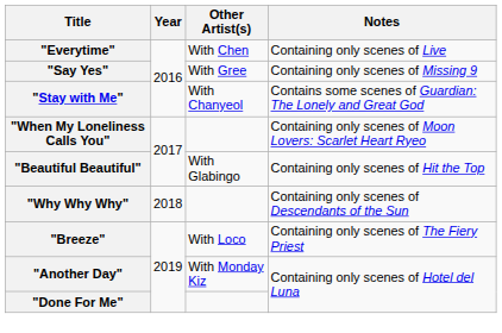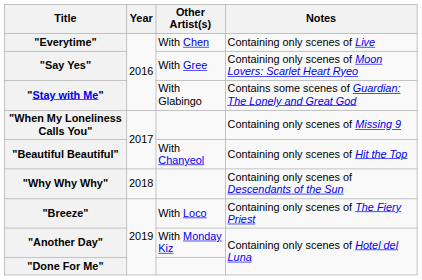 <table class="wikitable plainrowheaders">
 <tr>
 <th>Title</th>
 <th>Year</th>
 <th>Other Artist(s)</th>
 <th>Notes</th>
 </tr>
 <tr>
 <th scope="row">"Everytime"</th>
 <td rowspan="3">2016</td>
 <td>With <a href='#'>Chen</a></td>
 <td>Containing only scenes of <em><a href='#'>Live</a></em></td>
 </tr>
 <tr>
 <th scope="row">"Say Yes"</th>
 <td>With <a href='#'>Gree</a></td>
-<td>Containing only scenes of <em><a href='#'>Missing 9</a></em></td>
+<td>Containing only scenes of <em><a href='#'>Moon Lovers: Scarlet Heart Ryeo</a></em></td>
 </tr>
 <tr>
 <th scope="row">"<a href='#'>Stay with Me</a>"</th>
-<td>With <a href='#'>Chanyeol</a></td>
+<td>With Glabingo</td>
 <td>Contains some scenes of <em><a href='#'>Guardian: The Lonely and Great God</a></em></td>
 </tr>
 <tr>
 <th scope="row">"When My Loneliness Calls You"</th>
 <td rowspan="2">2017</td>
 <td></td>
-<td>Containing only scenes of <em><a href='#'>Moon Lovers: Scarlet Heart Ryeo</a></em></td>
+<td>Containing only scenes of <em><a href='#'>Missing 9</a></em></td>
 </tr>
 <tr>
 <th scope="row">"Beautiful Beautiful"</th>
-<td>With Glabingo</td>
+<td>With <a href='#'>Chanyeol</a></td>
 <td>Containing only scenes of <em><a href='#'>Hit the Top</a></em></td>
 </tr>
 <tr>
 <th scope="row">"Why Why Why"</th>
 <td>2018</td>
 <td></td>
 <td>Containing only scenes of <em><a href='#'>Descendants of the Sun</a></em></td>
 </tr>
 <tr>
 <th scope="row">"Breeze"</th>
 <td rowspan="3">2019</td>
 <td>With <a href='#'>Loco</a></td>
 <td>Containing only scenes of <em><a href='#'>The Fiery Priest</a></em></td>
 </tr>
 <tr>
 <th scope="row">"Another Day"</th>
 <td>With <a href='#'>Monday Kiz</a></td>
 <td rowspan="2">Containing only scenes of <em><a href='#'>Hotel del Luna</a></em></td>
 </tr>
 <tr>
 <th scope="row">"Done For Me"</th>
 <td></td>
 </tr>
 </table>
